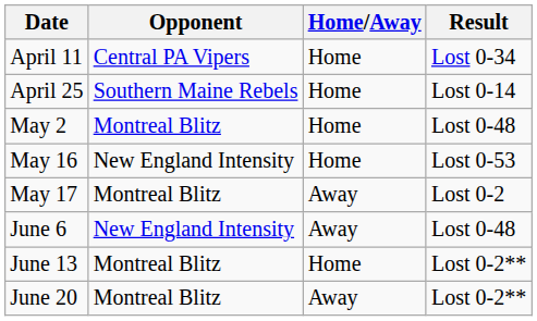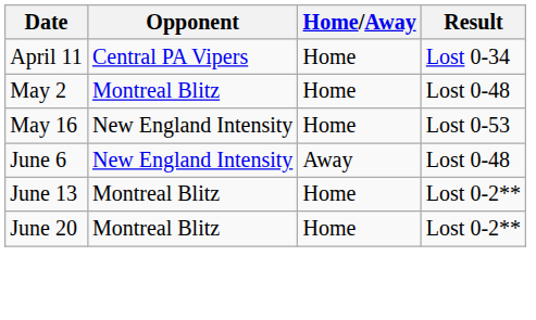 <table class="wikitable">
 <tr>
 <th>Date</th>
 <th>Opponent</th>
 <th><a href='#'>Home</a>/<a href='#'>Away</a></th>
 <th>Result</th>
 </tr>
 <tr>
 <td>April 11</td>
 <td><a href='#'>Central PA Vipers</a></td>
 <td>Home</td>
 <td><a href='#'>Lost</a> 0-34</td>
 </tr>
 <tr>
-<td>April 25</td>
-<td><a href='#'>Southern Maine Rebels</a></td>
-<td>Home</td>
-<td>Lost 0-14</td>
-</tr>
-<tr>
 <td>May 2</td>
 <td><a href='#'>Montreal Blitz</a></td>
 <td>Home</td>
 <td>Lost 0-48</td>
 </tr>
 <tr>
 <td>May 16</td>
 <td>New England Intensity</td>
 <td>Home</td>
 <td>Lost 0-53</td>
-</tr>
-<tr>
-<td>May 17</td>
-<td>Montreal Blitz</td>
-<td>Away</td>
-<td>Lost 0-2</td>
 </tr>
 <tr>
 <td>June 6</td>
 <td><a href='#'>New England Intensity</a></td>
 <td>Away</td>
 <td>Lost 0-48</td>
 </tr>
 <tr>
 <td>June 13</td>
 <td>Montreal Blitz</td>
 <td>Home</td>
 <td>Lost 0-2**</td>
 </tr>
 <tr>
 <td>June 20</td>
 <td>Montreal Blitz</td>
-<td>Away</td>
+<td>Home</td>
 <td>Lost 0-2**</td>
 </tr>
 </table>
